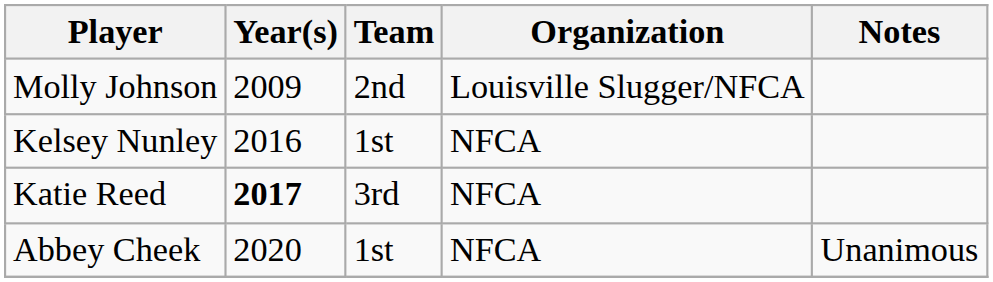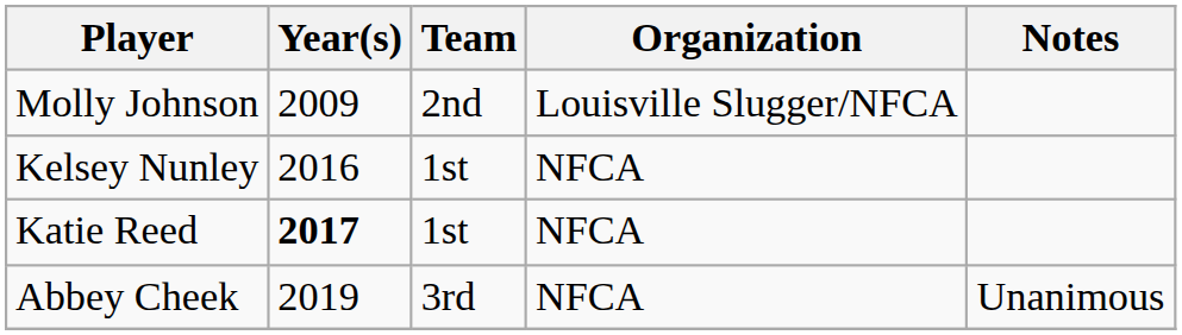 <table class="wikitable">
 <tr>
 <th>Player</th>
 <th>Year(s)</th>
 <th>Team</th>
 <th>Organization</th>
 <th>Notes</th>
 </tr>
 <tr>
 <td>Molly Johnson </td>
 <td>2009</td>
 <td>2nd</td>
 <td>Louisville Slugger/NFCA</td>
 <td></td>
 </tr>
 <tr>
 <td>Kelsey Nunley </td>
 <td>2016</td>
 <td>1st</td>
 <td>NFCA</td>
 <td></td>
 </tr>
 <tr>
 <td>Katie Reed </td>
 <td><strong>2017</strong></td>
-<td>3rd</td>
+<td>1st</td>
 <td>NFCA</td>
 <td></td>
 </tr>
 <tr>
 <td>Abbey Cheek </td>
-<td>2020</td>
-<td>1st</td>
+<td>2019</td>
+<td>3rd</td>
 <td>NFCA</td>
 <td>Unanimous</td>
 </tr>
 <tr>
 </tr>
 </table>
